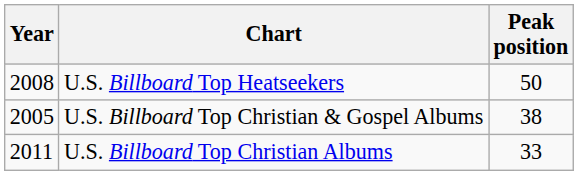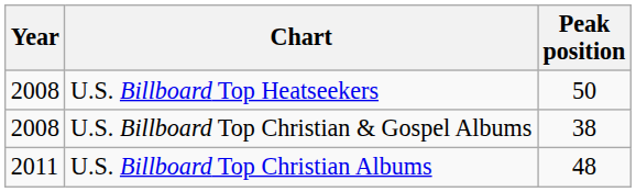 <table class="wikitable sortable">
 <tr>
 <th align="left">Year</th>
 <th align="left">Chart</th>
 <th align="center">Peak<br>position</th>
 </tr>
 <tr>
 <td align="left">2008</td>
 <td align="left">U.S. <a href='#'><em>Billboard</em> Top Heatseekers</a></td>
 <td align="center">50</td>
 </tr>
 <tr>
-<td align="left">2005</td>
+<td align="left">2008</td>
 <td align="left">U.S. <em>Billboard</em> Top Christian & Gospel Albums</td>
 <td align="center">38</td>
 </tr>
 <tr>
 <td align="left">2011</td>
 <td align="left">U.S. <a href='#'><em>Billboard</em> Top Christian Albums</a></td>
-<td align="center">33</td>
+<td align="center">48</td>
 </tr>
 </table>
